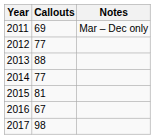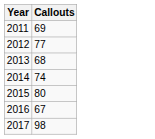 <table class="wikitable sortable">
 <tr>
 <th>Year</th>
 <th>Callouts</th>
-<th>Notes</th>
 </tr>
 <tr>
 <td>2011</td>
 <td>69</td>
-<td>Mar – Dec only</td>
 </tr>
 <tr>
 <td>2012</td>
 <td>77</td>
-<td></td>
 </tr>
 <tr>
 <td>2013</td>
-<td>88</td>
-<td></td>
+<td>68</td>
 </tr>
 <tr>
 <td>2014</td>
-<td>77</td>
-<td></td>
+<td>74</td>
 </tr>
 <tr>
 <td>2015</td>
-<td>81</td>
-<td></td>
+<td>80</td>
 </tr>
 <tr>
 <td>2016</td>
 <td>67</td>
-<td></td>
 </tr>
 <tr>
 <td>2017</td>
 <td>98</td>
-<td></td>
 </tr>
 </table>
